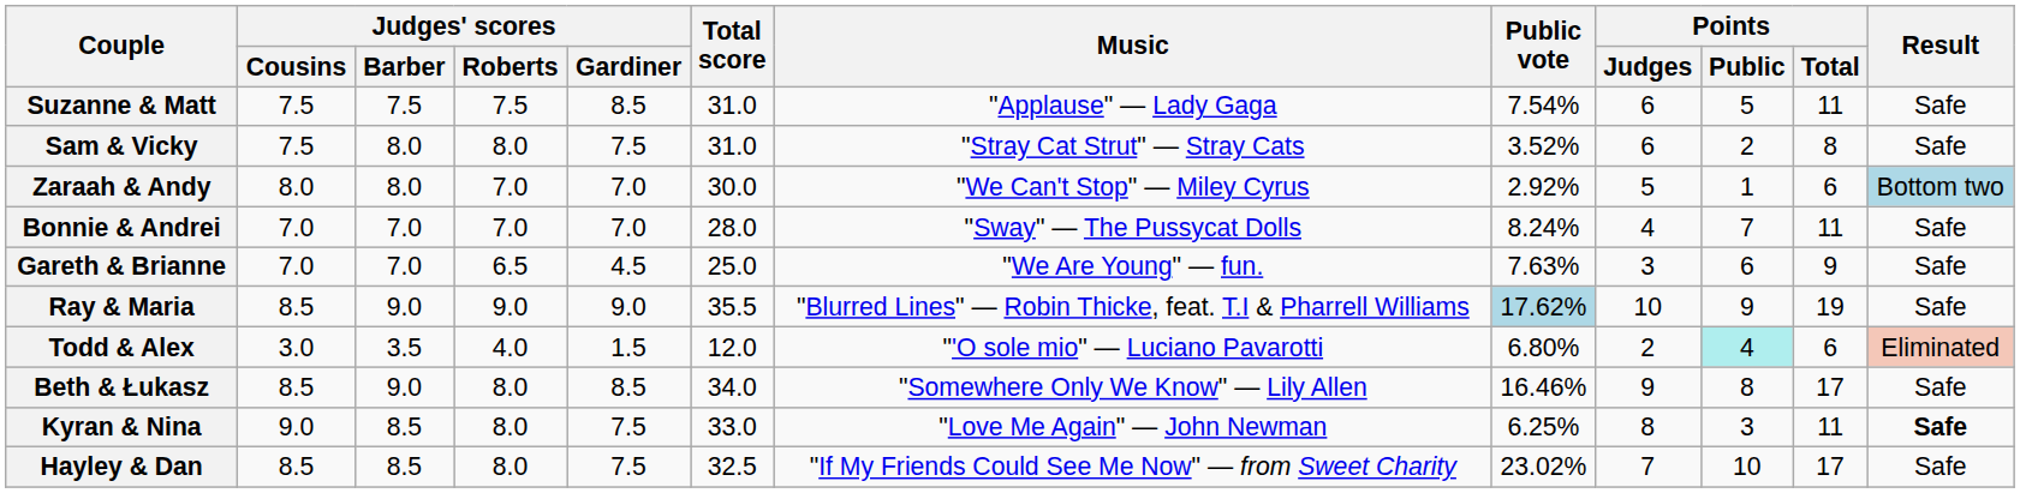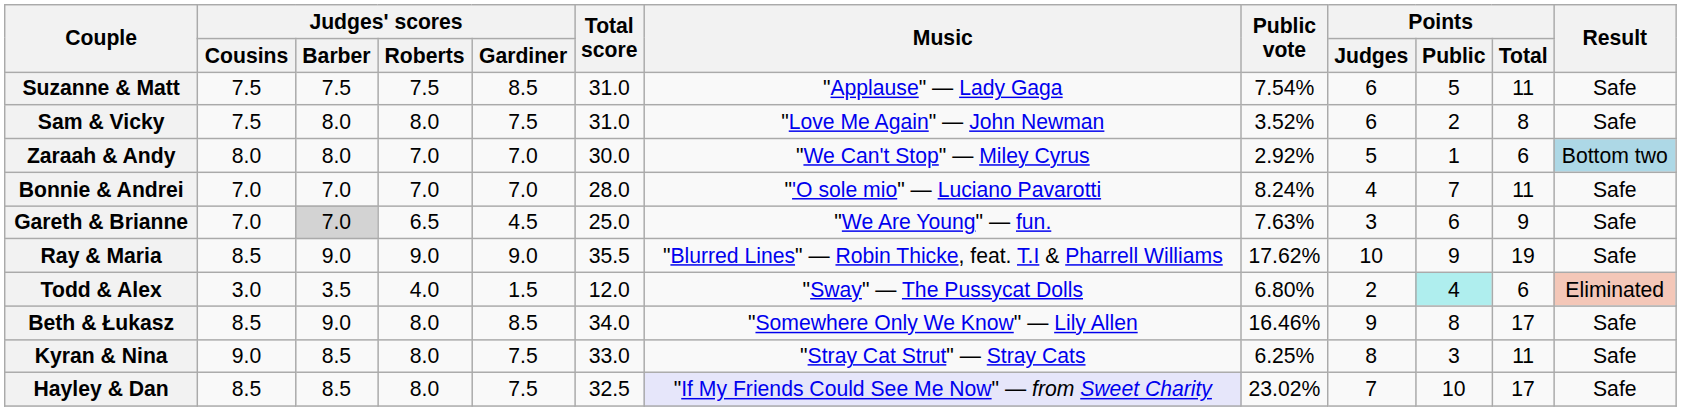 <table class="wikitable sortable" style="text-align:center; font-size:90%; width: 90%">
 <tr>
 <th scope="col" rowspan=2>Couple</th>
 <th scope="col" colspan=4 class="unsortable">Judges' scores</th>
 <th scope="col" rowspan=2>Total<br>score</th>
 <th scope="col" rowspan=2 class="unsortable">Music</th>
 <th scope="col" rowspan=2>Public<br>vote</th>
 <th scope="col" colspan=3 class="unsortable">Points</th>
 <th scope="col" rowspan=2 class="unsortable">Result</th>
 </tr>
 <tr>
 <th class="unsortable">Cousins</th>
 <th class="unsortable">Barber</th>
 <th class="unsortable">Roberts</th>
 <th class="unsortable">Gardiner</th>
 <th class="unsortable">Judges</th>
 <th class="unsortable">Public</th>
 <th class="unsortable">Total</th>
 </tr>
 <tr>
 <th scope="row">Suzanne & Matt</th>
 <td>7.5</td>
 <td>7.5</td>
 <td>7.5</td>
 <td>8.5</td>
 <td>31.0</td>
 <td>"<a href='#'>Applause</a>" — <a href='#'>Lady Gaga</a></td>
 <td>7.54%</td>
 <td>6</td>
 <td>5</td>
 <td>11</td>
 <td>Safe</td>
 </tr>
 <tr>
 <th scope="row">Sam & Vicky</th>
 <td>7.5</td>
 <td>8.0</td>
 <td>8.0</td>
 <td>7.5</td>
 <td>31.0</td>
-<td>"<a href='#'>Stray Cat Strut</a>" — <a href='#'>Stray Cats</a></td>
+<td>"<a href='#'>Love Me Again</a>" — <a href='#'>John Newman</a></td>
 <td>3.52%</td>
 <td>6</td>
 <td>2</td>
 <td>8</td>
 <td>Safe</td>
 </tr>
 <tr>
 <th scope="row">Zaraah & Andy</th>
 <td>8.0</td>
 <td>8.0</td>
 <td>7.0</td>
 <td>7.0</td>
 <td>30.0</td>
 <td>"<a href='#'>We Can't Stop</a>" — <a href='#'>Miley Cyrus</a></td>
 <td>2.92%</td>
 <td>5</td>
 <td>1</td>
 <td>6</td>
 <td bgcolor="lightblue">Bottom two</td>
 </tr>
 <tr>
 <th scope="row">Bonnie & Andrei</th>
 <td>7.0</td>
 <td>7.0</td>
 <td>7.0</td>
 <td>7.0</td>
 <td>28.0</td>
-<td>"<a href='#'>Sway</a>" — <a href='#'>The Pussycat Dolls</a></td>
+<td>"<a href='#'>'O sole mio</a>" — <a href='#'>Luciano Pavarotti</a></td>
 <td>8.24%</td>
 <td>4</td>
 <td>7</td>
 <td>11</td>
 <td>Safe</td>
 </tr>
 <tr>
 <th scope="row">Gareth & Brianne</th>
 <td>7.0</td>
-<td>7.0</td>
+<td style="background: lightgrey;">7.0</td>
 <td>6.5</td>
 <td>4.5</td>
 <td>25.0</td>
 <td>"<a href='#'>We Are Young</a>" — <a href='#'>fun.</a></td>
 <td>7.63%</td>
 <td>3</td>
 <td>6</td>
 <td>9</td>
 <td>Safe</td>
 </tr>
 <tr>
 <th scope="row">Ray & Maria</th>
 <td>8.5</td>
 <td>9.0</td>
 <td>9.0</td>
 <td>9.0</td>
 <td>35.5</td>
 <td>"<a href='#'>Blurred Lines</a>" — <a href='#'>Robin Thicke</a>, feat. <a href='#'>T.I</a> & <a href='#'>Pharrell Williams</a></td>
-<td style="background: lightblue;">17.62%</td>
+<td>17.62%</td>
 <td>10</td>
 <td>9</td>
 <td>19</td>
 <td>Safe</td>
 </tr>
 <tr>
 <th scope="row">Todd & Alex</th>
 <td>3.0</td>
 <td>3.5</td>
 <td>4.0</td>
 <td>1.5</td>
 <td>12.0</td>
-<td>"<a href='#'>'O sole mio</a>" — <a href='#'>Luciano Pavarotti</a></td>
+<td>"<a href='#'>Sway</a>" — <a href='#'>The Pussycat Dolls</a></td>
 <td>6.80%</td>
 <td>2</td>
 <td style="background: paleturquoise;">4</td>
 <td>6</td>
 <td bgcolor="f4c7b8">Eliminated</td>
 </tr>
 <tr>
 <th scope="row">Beth & Łukasz</th>
 <td>8.5</td>
 <td>9.0</td>
 <td>8.0</td>
 <td>8.5</td>
 <td>34.0</td>
 <td>"<a href='#'>Somewhere Only We Know</a>" — <a href='#'>Lily Allen</a></td>
 <td>16.46%</td>
 <td>9</td>
 <td>8</td>
 <td>17</td>
 <td>Safe</td>
 </tr>
 <tr>
 <th scope="row">Kyran & Nina</th>
 <td>9.0</td>
 <td>8.5</td>
 <td>8.0</td>
 <td>7.5</td>
 <td>33.0</td>
-<td>"<a href='#'>Love Me Again</a>" — <a href='#'>John Newman</a></td>
+<td>"<a href='#'>Stray Cat Strut</a>" — <a href='#'>Stray Cats</a></td>
 <td>6.25%</td>
 <td>8</td>
 <td>3</td>
 <td>11</td>
-<td><strong>Safe</strong></td>
+<td>Safe</td>
 </tr>
 <tr>
 <th scope="row">Hayley & Dan</th>
 <td>8.5</td>
 <td>8.5</td>
 <td>8.0</td>
 <td>7.5</td>
 <td>32.5</td>
-<td>"<a href='#'>If My Friends Could See Me Now</a>" — <em>from <a href='#'>Sweet Charity</a></em></td>
+<td style="background: lavender;">"<a href='#'>If My Friends Could See Me Now</a>" — <em>from <a href='#'>Sweet Charity</a></em></td>
 <td>23.02%</td>
 <td>7</td>
 <td>10</td>
 <td>17</td>
 <td>Safe</td>
 </tr>
 </table>
